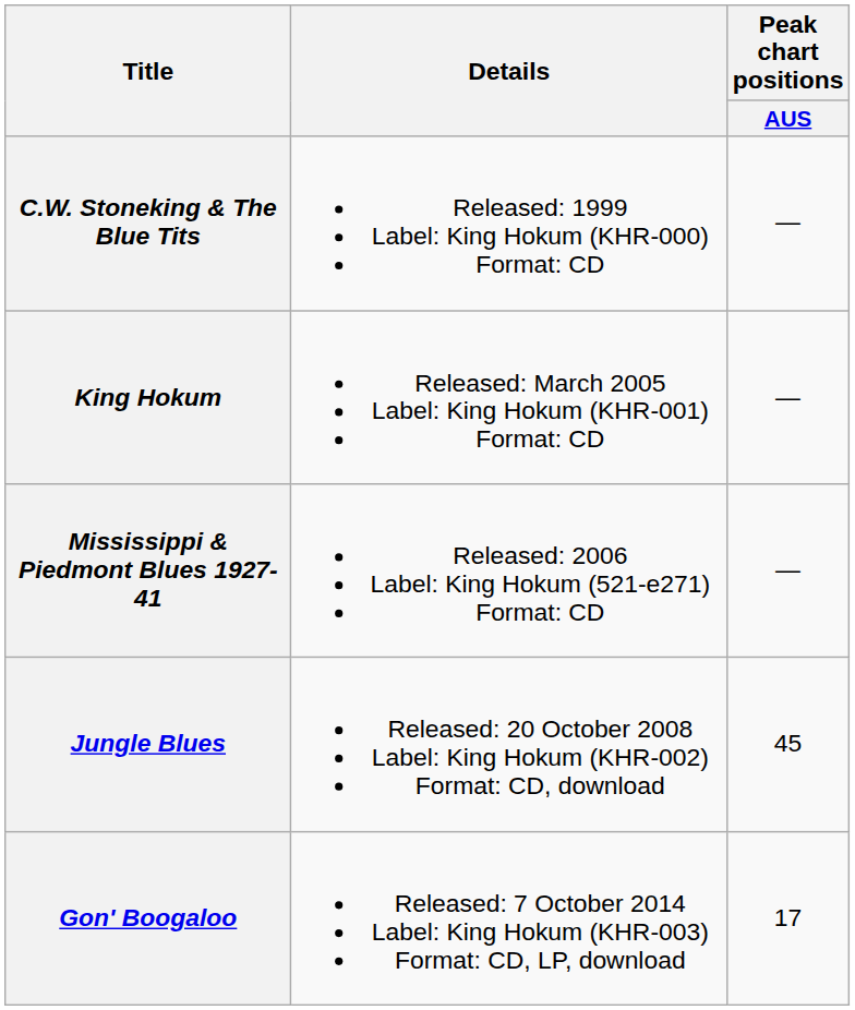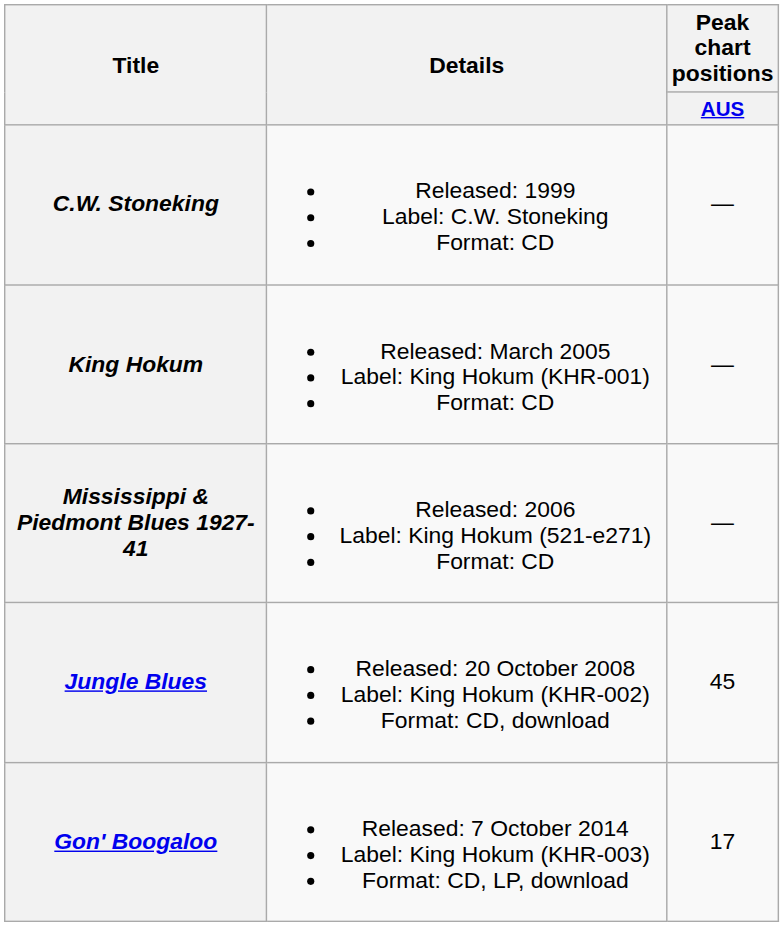 <table class="wikitable plainrowheaders" style="text-align:center;" border="1">
 <tr>
 <th scope="col" rowspan="2" style="width:11em;">Title</th>
 <th scope="col" rowspan="2" style="width:17em;">Details</th>
 <th scope="col" colspan="1">Peak chart positions</th>
 </tr>
 <tr>
 <th scope="col" style="width:3em;font-size:90%;"><a href='#'>AUS</a><br></th>
 </tr>
 <tr>
-<th scope="row"><em>C.W. Stoneking & The Blue Tits</em></th>
-<td><br><ul><li>Released: 1999</li><li>Label: King Hokum (KHR-000)</li><li>Format: CD</li></ul></td>
+<th scope="row"><em>C.W. Stoneking</em></th>
+<td><br><ul><li>Released: 1999</li><li>Label: C.W. Stoneking</li><li>Format: CD</li></ul></td>
 <td>—</td>
 </tr>
 <tr>
 <th scope="row"><em>King Hokum</em></th>
 <td><br><ul><li>Released: March 2005</li><li>Label: King Hokum (KHR-001)</li><li>Format: CD</li></ul></td>
 <td>—</td>
 </tr>
 <tr>
 <th scope="row"><em>Mississippi & Piedmont Blues 1927-41</em></th>
 <td><br><ul><li>Released: 2006</li><li>Label: King Hokum (521-e271)</li><li>Format: CD</li></ul></td>
 <td>—</td>
 </tr>
 <tr>
 <th scope="row"><em><a href='#'>Jungle Blues</a></em></th>
 <td><br><ul><li>Released: 20 October 2008</li><li>Label: King Hokum (KHR-002)</li><li>Format: CD, download</li></ul></td>
 <td>45</td>
 </tr>
 <tr>
 <th scope="row"><em><a href='#'>Gon' Boogaloo</a></em></th>
 <td><br><ul><li>Released: 7 October 2014</li><li>Label: King Hokum (KHR-003)</li><li>Format: CD, LP, download</li></ul></td>
 <td>17</td>
 </tr>
 </table>
